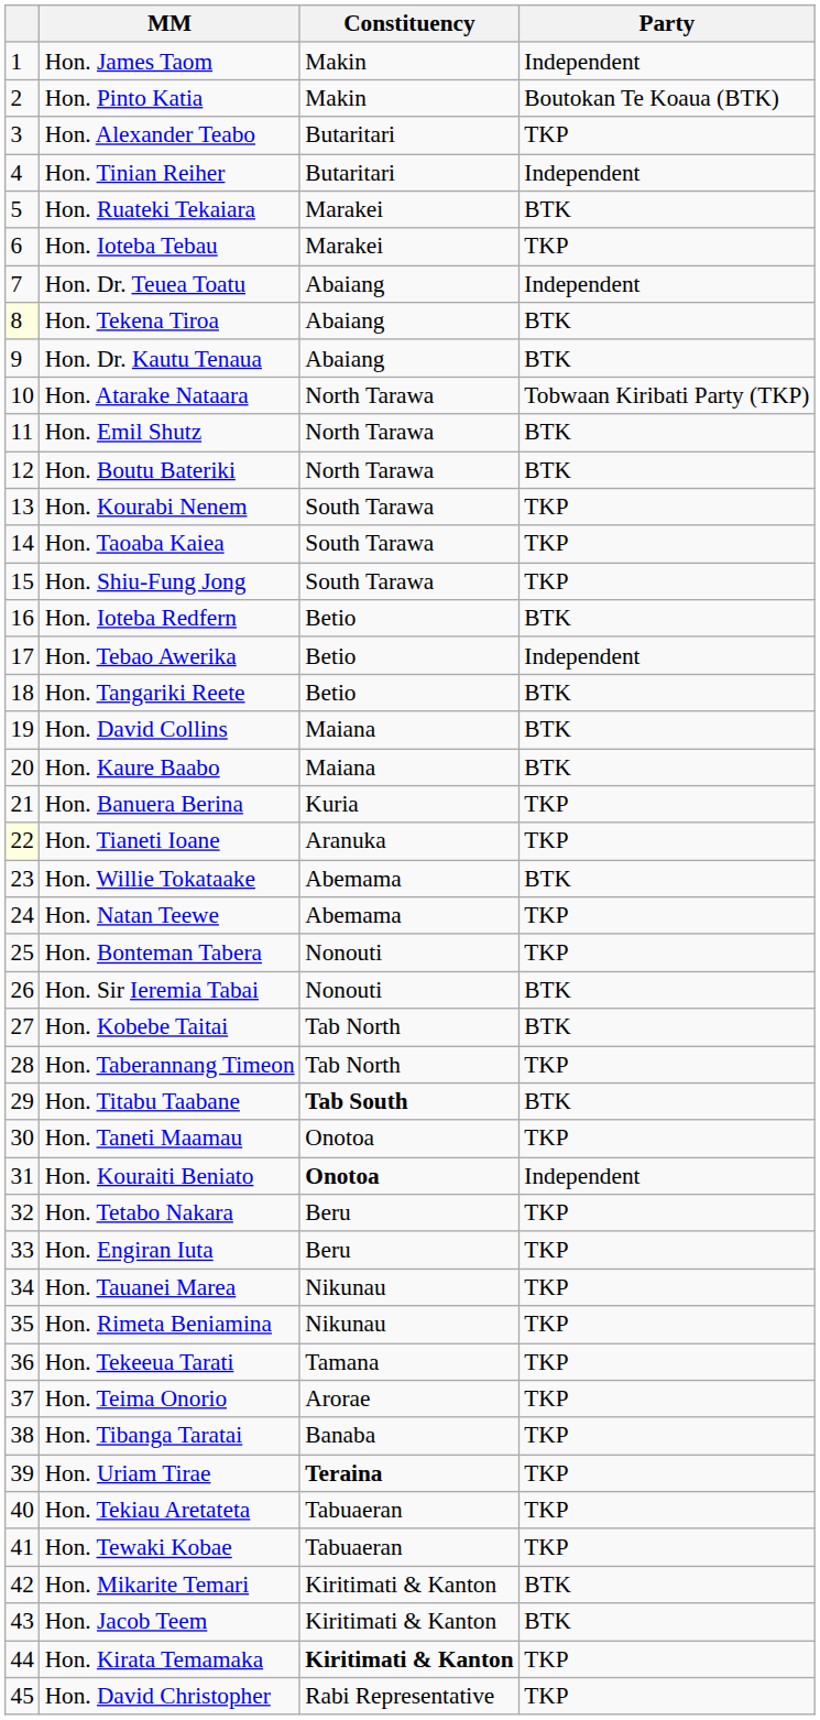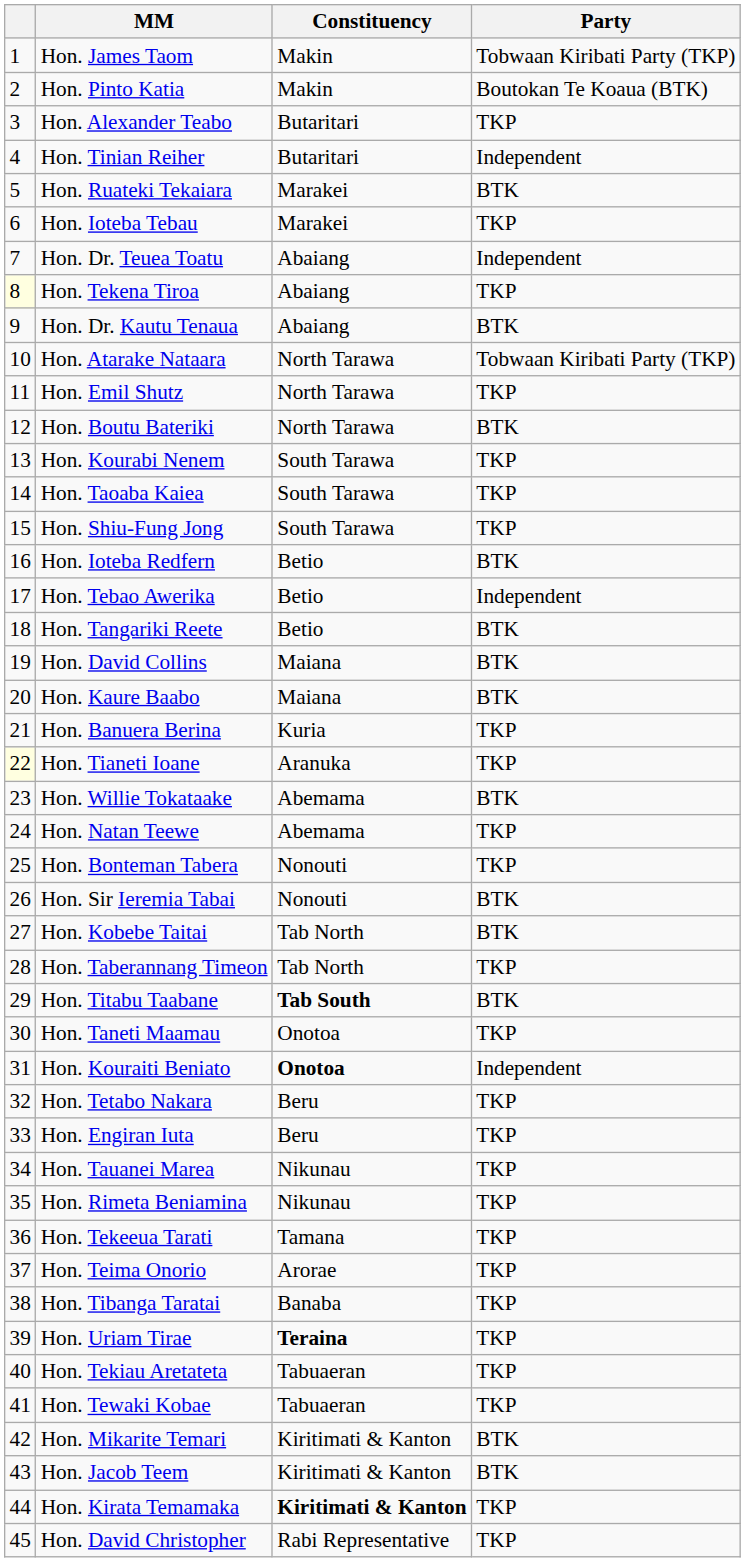 <table class="wikitable sortable">
 <tr>
 <th></th>
 <th>MM</th>
 <th>Constituency</th>
 <th>Party</th>
 </tr>
 <tr>
 <td>1</td>
 <td>Hon. <a href='#'>James Taom</a></td>
 <td>Makin</td>
-<td>Independent</td>
+<td>Tobwaan Kiribati Party (TKP)</td>
 </tr>
 <tr>
 <td>2</td>
 <td>Hon. <a href='#'>Pinto Katia</a></td>
 <td>Makin</td>
 <td>Boutokan Te Koaua (BTK)</td>
 </tr>
 <tr>
 <td>3</td>
 <td>Hon. <a href='#'>Alexander Teabo</a></td>
 <td>Butaritari</td>
 <td>TKP</td>
 </tr>
 <tr>
 <td>4</td>
 <td>Hon. <a href='#'>Tinian Reiher</a></td>
 <td>Butaritari</td>
 <td>Independent</td>
 </tr>
 <tr>
 <td>5</td>
 <td>Hon. <a href='#'>Ruateki Tekaiara</a></td>
 <td>Marakei</td>
 <td>BTK</td>
 </tr>
 <tr>
 <td>6</td>
 <td>Hon. <a href='#'>Ioteba Tebau</a></td>
 <td>Marakei</td>
 <td>TKP</td>
 </tr>
 <tr>
 <td>7</td>
 <td>Hon. Dr. <a href='#'>Teuea Toatu</a></td>
 <td>Abaiang</td>
 <td>Independent</td>
 </tr>
 <tr>
 <td style="background: lightyellow;">8</td>
 <td>Hon. <a href='#'>Tekena Tiroa</a></td>
 <td>Abaiang</td>
-<td>BTK</td>
+<td>TKP</td>
 </tr>
 <tr>
 <td>9</td>
 <td>Hon. Dr. <a href='#'>Kautu Tenaua</a></td>
 <td>Abaiang</td>
 <td>BTK</td>
 </tr>
 <tr>
 <td>10</td>
 <td>Hon. <a href='#'>Atarake Nataara</a></td>
 <td>North Tarawa</td>
 <td>Tobwaan Kiribati Party (TKP)</td>
 </tr>
 <tr>
 <td>11</td>
 <td>Hon. <a href='#'>Emil Shutz</a></td>
 <td>North Tarawa</td>
-<td>BTK</td>
+<td>TKP</td>
 </tr>
 <tr>
 <td>12</td>
 <td>Hon. <a href='#'>Boutu Bateriki</a></td>
 <td>North Tarawa</td>
 <td>BTK</td>
 </tr>
 <tr>
 <td>13</td>
 <td>Hon. <a href='#'>Kourabi Nenem</a></td>
 <td>South Tarawa</td>
 <td>TKP</td>
 </tr>
 <tr>
 <td>14</td>
 <td>Hon. <a href='#'>Taoaba Kaiea</a></td>
 <td>South Tarawa</td>
 <td>TKP</td>
 </tr>
 <tr>
 <td>15</td>
 <td>Hon. <a href='#'>Shiu-Fung Jong</a></td>
 <td>South Tarawa</td>
 <td>TKP</td>
 </tr>
 <tr>
 <td>16</td>
 <td>Hon. <a href='#'>Ioteba Redfern</a></td>
 <td>Betio</td>
 <td>BTK</td>
 </tr>
 <tr>
 <td>17</td>
 <td>Hon. <a href='#'>Tebao Awerika</a></td>
 <td>Betio</td>
 <td>Independent</td>
 </tr>
 <tr>
 <td>18</td>
 <td>Hon. <a href='#'>Tangariki Reete</a></td>
 <td>Betio</td>
 <td>BTK</td>
 </tr>
 <tr>
 <td>19</td>
 <td>Hon. <a href='#'>David Collins</a></td>
 <td>Maiana</td>
 <td>BTK</td>
 </tr>
 <tr>
 <td>20</td>
 <td>Hon. <a href='#'>Kaure Baabo</a></td>
 <td>Maiana</td>
 <td>BTK</td>
 </tr>
 <tr>
 <td>21</td>
 <td>Hon. <a href='#'>Banuera Berina</a></td>
 <td>Kuria</td>
 <td>TKP</td>
 </tr>
 <tr>
 <td style="background: lightyellow;">22</td>
 <td>Hon. <a href='#'>Tianeti Ioane</a></td>
 <td>Aranuka</td>
 <td>TKP</td>
 </tr>
 <tr>
 <td>23</td>
 <td>Hon. <a href='#'>Willie Tokataake</a></td>
 <td>Abemama</td>
 <td>BTK</td>
 </tr>
 <tr>
 <td>24</td>
 <td>Hon. <a href='#'>Natan Teewe</a></td>
 <td>Abemama</td>
 <td>TKP</td>
 </tr>
 <tr>
 <td>25</td>
 <td>Hon. <a href='#'>Bonteman Tabera</a></td>
 <td>Nonouti</td>
 <td>TKP</td>
 </tr>
 <tr>
 <td>26</td>
 <td>Hon. Sir <a href='#'>Ieremia Tabai</a></td>
 <td>Nonouti</td>
 <td>BTK</td>
 </tr>
 <tr>
 <td>27</td>
 <td>Hon. <a href='#'>Kobebe Taitai</a></td>
 <td>Tab North</td>
 <td>BTK</td>
 </tr>
 <tr>
 <td>28</td>
 <td>Hon. <a href='#'>Taberannang Timeon</a></td>
 <td>Tab North</td>
 <td>TKP</td>
 </tr>
 <tr>
 <td>29</td>
 <td>Hon. <a href='#'>Titabu Taabane</a></td>
 <td><strong>Tab South</strong></td>
 <td>BTK</td>
 </tr>
 <tr>
 <td>30</td>
 <td>Hon. <a href='#'>Taneti Maamau</a></td>
 <td>Onotoa</td>
 <td>TKP</td>
 </tr>
 <tr>
 <td>31</td>
 <td>Hon. <a href='#'>Kouraiti Beniato</a></td>
 <td><strong>Onotoa</strong></td>
 <td>Independent</td>
 </tr>
 <tr>
 <td>32</td>
 <td>Hon. <a href='#'>Tetabo Nakara</a></td>
 <td>Beru</td>
 <td>TKP</td>
 </tr>
 <tr>
 <td>33</td>
 <td>Hon. <a href='#'>Engiran Iuta</a></td>
 <td>Beru</td>
 <td>TKP</td>
 </tr>
 <tr>
 <td>34</td>
 <td>Hon. <a href='#'>Tauanei Marea</a></td>
 <td>Nikunau</td>
 <td>TKP</td>
 </tr>
 <tr>
 <td>35</td>
 <td>Hon. <a href='#'>Rimeta Beniamina</a></td>
 <td>Nikunau</td>
 <td>TKP</td>
 </tr>
 <tr>
 <td>36</td>
 <td>Hon. <a href='#'>Tekeeua Tarati</a></td>
 <td>Tamana</td>
 <td>TKP</td>
 </tr>
 <tr>
 <td>37</td>
 <td>Hon. <a href='#'>Teima Onorio</a></td>
 <td>Arorae</td>
 <td>TKP</td>
 </tr>
 <tr>
 <td>38</td>
 <td>Hon. <a href='#'>Tibanga Taratai</a></td>
 <td>Banaba</td>
 <td>TKP</td>
 </tr>
 <tr>
 <td>39</td>
 <td>Hon. <a href='#'>Uriam Tirae</a></td>
 <td><strong>Teraina</strong></td>
 <td>TKP</td>
 </tr>
 <tr>
 <td>40</td>
 <td>Hon. <a href='#'>Tekiau Aretateta</a></td>
 <td>Tabuaeran</td>
 <td>TKP</td>
 </tr>
 <tr>
 <td>41</td>
 <td>Hon. <a href='#'>Tewaki Kobae</a></td>
 <td>Tabuaeran</td>
 <td>TKP</td>
 </tr>
 <tr>
 <td>42</td>
 <td>Hon. <a href='#'>Mikarite Temari</a></td>
 <td>Kiritimati & Kanton</td>
 <td>BTK</td>
 </tr>
 <tr>
 <td>43</td>
 <td>Hon. <a href='#'>Jacob Teem</a></td>
 <td>Kiritimati & Kanton</td>
 <td>BTK</td>
 </tr>
 <tr>
 <td>44</td>
 <td>Hon. <a href='#'>Kirata Temamaka</a></td>
 <td><strong>Kiritimati & Kanton</strong></td>
 <td>TKP</td>
 </tr>
 <tr>
 <td>45</td>
 <td>Hon. <a href='#'>David Christopher</a></td>
 <td>Rabi Representative</td>
 <td>TKP</td>
 </tr>
 </table>
